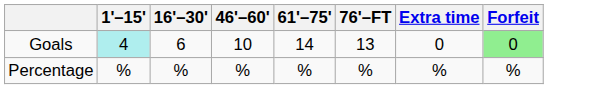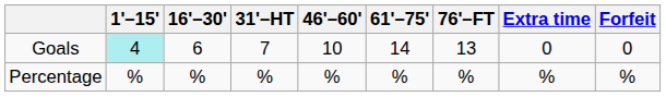 <table class="wikitable" style="text-align:center">
 <tr>
 <th></th>
 <th>1'–15'</th>
 <th>16'–30'</th>
+<th>31'–HT</th>
 <th>46'–60'</th>
 <th>61'–75'</th>
 <th>76'–FT</th>
 <th><a href='#'>Extra time</a></th>
 <th><a href='#'>Forfeit</a></th>
 </tr>
 <tr>
 <td>Goals</td>
 <td style="background: paleturquoise;">4</td>
 <td>6</td>
+<td>7</td>
 <td>10</td>
 <td>14</td>
 <td>13</td>
 <td>0</td>
-<td style="background: lightgreen;">0</td>
+<td>0</td>
 </tr>
 <tr>
 <td>Percentage</td>
 <td>%</td>
 <td>%</td>
 <td>%</td>
 <td>%</td>
 <td>%</td>
 <td>%</td>
 <td>%</td>
+<td>%</td>
 </tr>
 </table>
